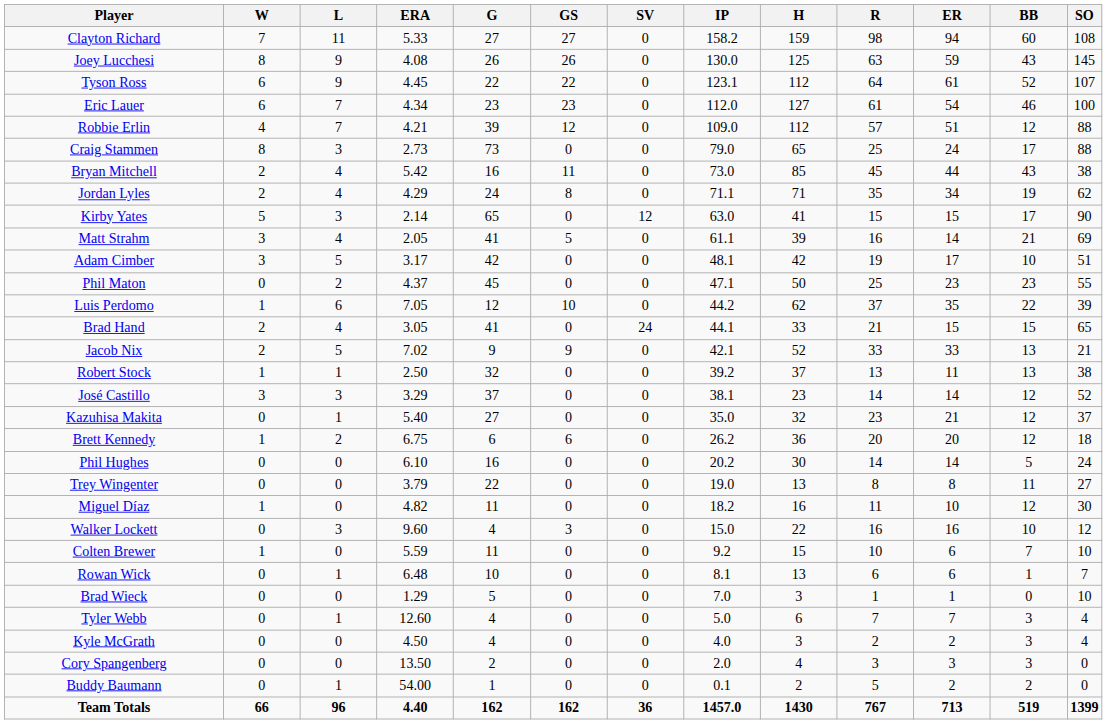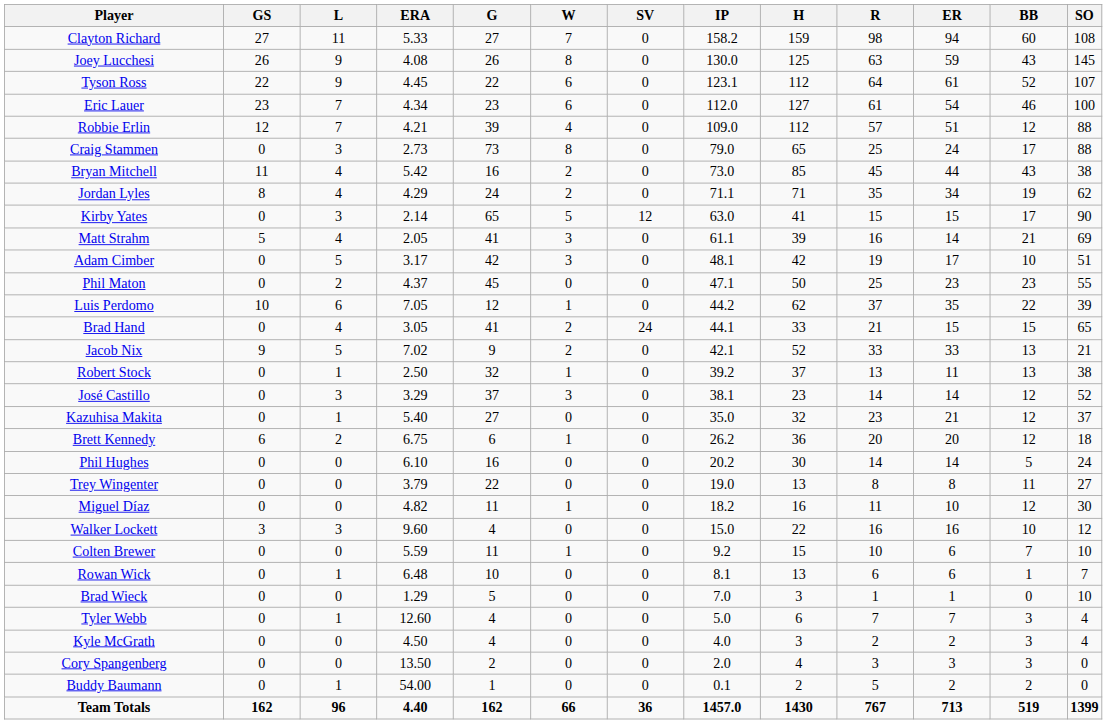 <table class=wikitable style="text-align:center">
 <tr>
 <th bgcolor=#DDDDFF; width="20%">Player</th>
-<th bgcolor=#DDDDFF; width="7%">W</th>
+<th bgcolor=#DDDDFF; width="7%">GS</th>
 <th bgcolor=#DDDDFF; width="7%">L</th>
 <th bgcolor=#DDDDFF; width="7%">ERA</th>
 <th bgcolor=#DDDDFF; width="7%">G</th>
-<th bgcolor=#DDDDFF; width="7%">GS</th>
+<th bgcolor=#DDDDFF; width="7%">W</th>
 <th bgcolor=#DDDDFF; width="7%">SV</th>
 <th bgcolor=#DDDDFF; width="7%">IP</th>
 <th bgcolor=#DDDDFF; width="7%">H</th>
 <th bgcolor=#DDDDFF; width="7%">R</th>
 <th bgcolor=#DDDDFF; width="7%">ER</th>
 <th bgcolor=#DDDDFF; width="7%">BB</th>
 <th bgcolor=#DDDDFF; width="7%">SO</th>
 </tr>
 <tr>
 <td><a href='#'>Clayton Richard</a></td>
-<td>7</td>
+<td>27</td>
 <td>11</td>
 <td>5.33</td>
 <td>27</td>
-<td>27</td>
+<td>7</td>
 <td>0</td>
 <td>158.2</td>
 <td>159</td>
 <td>98</td>
 <td>94</td>
 <td>60</td>
 <td>108</td>
 </tr>
 <tr>
 <td><a href='#'>Joey Lucchesi</a></td>
-<td>8</td>
+<td>26</td>
 <td>9</td>
 <td>4.08</td>
 <td>26</td>
-<td>26</td>
+<td>8</td>
 <td>0</td>
 <td>130.0</td>
 <td>125</td>
 <td>63</td>
 <td>59</td>
 <td>43</td>
 <td>145</td>
 </tr>
 <tr>
 <td><a href='#'>Tyson Ross</a></td>
-<td>6</td>
+<td>22</td>
 <td>9</td>
 <td>4.45</td>
 <td>22</td>
-<td>22</td>
+<td>6</td>
 <td>0</td>
 <td>123.1</td>
 <td>112</td>
 <td>64</td>
 <td>61</td>
 <td>52</td>
 <td>107</td>
 </tr>
 <tr>
 <td><a href='#'>Eric Lauer</a></td>
-<td>6</td>
+<td>23</td>
 <td>7</td>
 <td>4.34</td>
 <td>23</td>
-<td>23</td>
+<td>6</td>
 <td>0</td>
 <td>112.0</td>
 <td>127</td>
 <td>61</td>
 <td>54</td>
 <td>46</td>
 <td>100</td>
 </tr>
 <tr>
 <td><a href='#'>Robbie Erlin</a></td>
-<td>4</td>
+<td>12</td>
 <td>7</td>
 <td>4.21</td>
 <td>39</td>
-<td>12</td>
+<td>4</td>
 <td>0</td>
 <td>109.0</td>
 <td>112</td>
 <td>57</td>
 <td>51</td>
 <td>12</td>
 <td>88</td>
 </tr>
 <tr>
 <td><a href='#'>Craig Stammen</a></td>
-<td>8</td>
+<td>0</td>
 <td>3</td>
 <td>2.73</td>
 <td>73</td>
-<td>0</td>
+<td>8</td>
 <td>0</td>
 <td>79.0</td>
 <td>65</td>
 <td>25</td>
 <td>24</td>
 <td>17</td>
 <td>88</td>
 </tr>
 <tr>
 <td><a href='#'>Bryan Mitchell</a></td>
-<td>2</td>
+<td>11</td>
 <td>4</td>
 <td>5.42</td>
 <td>16</td>
-<td>11</td>
+<td>2</td>
 <td>0</td>
 <td>73.0</td>
 <td>85</td>
 <td>45</td>
 <td>44</td>
 <td>43</td>
 <td>38</td>
 </tr>
 <tr>
 <td><a href='#'>Jordan Lyles</a></td>
-<td>2</td>
+<td>8</td>
 <td>4</td>
 <td>4.29</td>
 <td>24</td>
-<td>8</td>
+<td>2</td>
 <td>0</td>
 <td>71.1</td>
 <td>71</td>
 <td>35</td>
 <td>34</td>
 <td>19</td>
 <td>62</td>
 </tr>
 <tr>
 <td><a href='#'>Kirby Yates</a></td>
-<td>5</td>
+<td>0</td>
 <td>3</td>
 <td>2.14</td>
 <td>65</td>
-<td>0</td>
+<td>5</td>
 <td>12</td>
 <td>63.0</td>
 <td>41</td>
 <td>15</td>
 <td>15</td>
 <td>17</td>
 <td>90</td>
 </tr>
 <tr>
 <td><a href='#'>Matt Strahm</a></td>
-<td>3</td>
+<td>5</td>
 <td>4</td>
 <td>2.05</td>
 <td>41</td>
-<td>5</td>
+<td>3</td>
 <td>0</td>
 <td>61.1</td>
 <td>39</td>
 <td>16</td>
 <td>14</td>
 <td>21</td>
 <td>69</td>
 </tr>
 <tr>
 <td><a href='#'>Adam Cimber</a></td>
-<td>3</td>
+<td>0</td>
 <td>5</td>
 <td>3.17</td>
 <td>42</td>
-<td>0</td>
+<td>3</td>
 <td>0</td>
 <td>48.1</td>
 <td>42</td>
 <td>19</td>
 <td>17</td>
 <td>10</td>
 <td>51</td>
 </tr>
 <tr>
 <td><a href='#'>Phil Maton</a></td>
 <td>0</td>
 <td>2</td>
 <td>4.37</td>
 <td>45</td>
 <td>0</td>
 <td>0</td>
 <td>47.1</td>
 <td>50</td>
 <td>25</td>
 <td>23</td>
 <td>23</td>
 <td>55</td>
 </tr>
 <tr>
 <td><a href='#'>Luis Perdomo</a></td>
-<td>1</td>
+<td>10</td>
 <td>6</td>
 <td>7.05</td>
 <td>12</td>
-<td>10</td>
+<td>1</td>
 <td>0</td>
 <td>44.2</td>
 <td>62</td>
 <td>37</td>
 <td>35</td>
 <td>22</td>
 <td>39</td>
 </tr>
 <tr>
 <td><a href='#'>Brad Hand</a></td>
-<td>2</td>
+<td>0</td>
 <td>4</td>
 <td>3.05</td>
 <td>41</td>
-<td>0</td>
+<td>2</td>
 <td>24</td>
 <td>44.1</td>
 <td>33</td>
 <td>21</td>
 <td>15</td>
 <td>15</td>
 <td>65</td>
 </tr>
 <tr>
 <td><a href='#'>Jacob Nix</a></td>
-<td>2</td>
+<td>9</td>
 <td>5</td>
 <td>7.02</td>
 <td>9</td>
-<td>9</td>
+<td>2</td>
 <td>0</td>
 <td>42.1</td>
 <td>52</td>
 <td>33</td>
 <td>33</td>
 <td>13</td>
 <td>21</td>
 </tr>
 <tr>
 <td><a href='#'>Robert Stock</a></td>
-<td>1</td>
+<td>0</td>
 <td>1</td>
 <td>2.50</td>
 <td>32</td>
-<td>0</td>
+<td>1</td>
 <td>0</td>
 <td>39.2</td>
 <td>37</td>
 <td>13</td>
 <td>11</td>
 <td>13</td>
 <td>38</td>
 </tr>
 <tr>
 <td><a href='#'>José Castillo</a></td>
-<td>3</td>
+<td>0</td>
 <td>3</td>
 <td>3.29</td>
 <td>37</td>
-<td>0</td>
+<td>3</td>
 <td>0</td>
 <td>38.1</td>
 <td>23</td>
 <td>14</td>
 <td>14</td>
 <td>12</td>
 <td>52</td>
 </tr>
 <tr>
 <td><a href='#'>Kazuhisa Makita</a></td>
 <td>0</td>
 <td>1</td>
 <td>5.40</td>
 <td>27</td>
 <td>0</td>
 <td>0</td>
 <td>35.0</td>
 <td>32</td>
 <td>23</td>
 <td>21</td>
 <td>12</td>
 <td>37</td>
 </tr>
 <tr>
 <td><a href='#'>Brett Kennedy</a></td>
-<td>1</td>
+<td>6</td>
 <td>2</td>
 <td>6.75</td>
 <td>6</td>
-<td>6</td>
+<td>1</td>
 <td>0</td>
 <td>26.2</td>
 <td>36</td>
 <td>20</td>
 <td>20</td>
 <td>12</td>
 <td>18</td>
 </tr>
 <tr>
 <td><a href='#'>Phil Hughes</a></td>
 <td>0</td>
 <td>0</td>
 <td>6.10</td>
 <td>16</td>
 <td>0</td>
 <td>0</td>
 <td>20.2</td>
 <td>30</td>
 <td>14</td>
 <td>14</td>
 <td>5</td>
 <td>24</td>
 </tr>
 <tr>
 <td><a href='#'>Trey Wingenter</a></td>
 <td>0</td>
 <td>0</td>
 <td>3.79</td>
 <td>22</td>
 <td>0</td>
 <td>0</td>
 <td>19.0</td>
 <td>13</td>
 <td>8</td>
 <td>8</td>
 <td>11</td>
 <td>27</td>
 </tr>
 <tr>
 <td><a href='#'>Miguel Díaz</a></td>
-<td>1</td>
+<td>0</td>
 <td>0</td>
 <td>4.82</td>
 <td>11</td>
-<td>0</td>
+<td>1</td>
 <td>0</td>
 <td>18.2</td>
 <td>16</td>
 <td>11</td>
 <td>10</td>
 <td>12</td>
 <td>30</td>
 </tr>
 <tr>
 <td><a href='#'>Walker Lockett</a></td>
-<td>0</td>
+<td>3</td>
 <td>3</td>
 <td>9.60</td>
 <td>4</td>
-<td>3</td>
+<td>0</td>
 <td>0</td>
 <td>15.0</td>
 <td>22</td>
 <td>16</td>
 <td>16</td>
 <td>10</td>
 <td>12</td>
 </tr>
 <tr>
 <td><a href='#'>Colten Brewer</a></td>
-<td>1</td>
+<td>0</td>
 <td>0</td>
 <td>5.59</td>
 <td>11</td>
-<td>0</td>
+<td>1</td>
 <td>0</td>
 <td>9.2</td>
 <td>15</td>
 <td>10</td>
 <td>6</td>
 <td>7</td>
 <td>10</td>
 </tr>
 <tr>
 <td><a href='#'>Rowan Wick</a></td>
 <td>0</td>
 <td>1</td>
 <td>6.48</td>
 <td>10</td>
 <td>0</td>
 <td>0</td>
 <td>8.1</td>
 <td>13</td>
 <td>6</td>
 <td>6</td>
 <td>1</td>
 <td>7</td>
 </tr>
 <tr>
 <td><a href='#'>Brad Wieck</a></td>
 <td>0</td>
 <td>0</td>
 <td>1.29</td>
 <td>5</td>
 <td>0</td>
 <td>0</td>
 <td>7.0</td>
 <td>3</td>
 <td>1</td>
 <td>1</td>
 <td>0</td>
 <td>10</td>
 </tr>
 <tr>
 <td><a href='#'>Tyler Webb</a></td>
 <td>0</td>
 <td>1</td>
 <td>12.60</td>
 <td>4</td>
 <td>0</td>
 <td>0</td>
 <td>5.0</td>
 <td>6</td>
 <td>7</td>
 <td>7</td>
 <td>3</td>
 <td>4</td>
 </tr>
 <tr>
 <td><a href='#'>Kyle McGrath</a></td>
 <td>0</td>
 <td>0</td>
 <td>4.50</td>
 <td>4</td>
 <td>0</td>
 <td>0</td>
 <td>4.0</td>
 <td>3</td>
 <td>2</td>
 <td>2</td>
 <td>3</td>
 <td>4</td>
 </tr>
 <tr>
 <td><a href='#'>Cory Spangenberg</a></td>
 <td>0</td>
 <td>0</td>
 <td>13.50</td>
 <td>2</td>
 <td>0</td>
 <td>0</td>
 <td>2.0</td>
 <td>4</td>
 <td>3</td>
 <td>3</td>
 <td>3</td>
 <td>0</td>
 </tr>
 <tr>
 <td><a href='#'>Buddy Baumann</a></td>
 <td>0</td>
 <td>1</td>
 <td>54.00</td>
 <td>1</td>
 <td>0</td>
 <td>0</td>
 <td>0.1</td>
 <td>2</td>
 <td>5</td>
 <td>2</td>
 <td>2</td>
 <td>0</td>
 </tr>
 <tr>
 <td><strong>Team Totals</strong></td>
-<td><strong>66</strong></td>
+<td><strong>162</strong></td>
 <td><strong>96</strong></td>
 <td><strong>4.40</strong></td>
 <td><strong>162</strong></td>
-<td><strong>162</strong></td>
+<td><strong>66</strong></td>
 <td><strong>36</strong></td>
 <td><strong>1457.0</strong></td>
 <td><strong>1430</strong></td>
 <td><strong>767</strong></td>
 <td><strong>713</strong></td>
 <td><strong>519</strong></td>
 <td><strong>1399</strong></td>
 </tr>
 </table>
